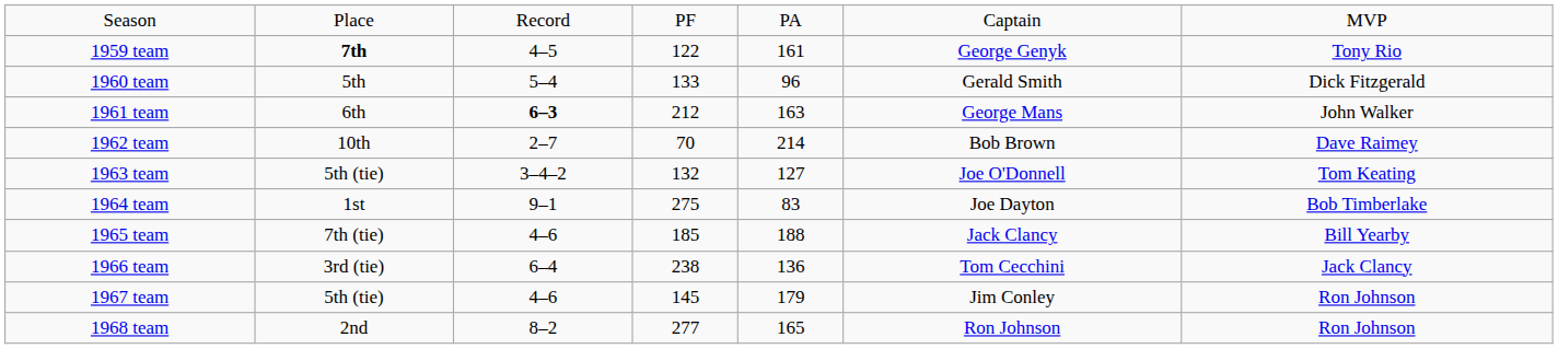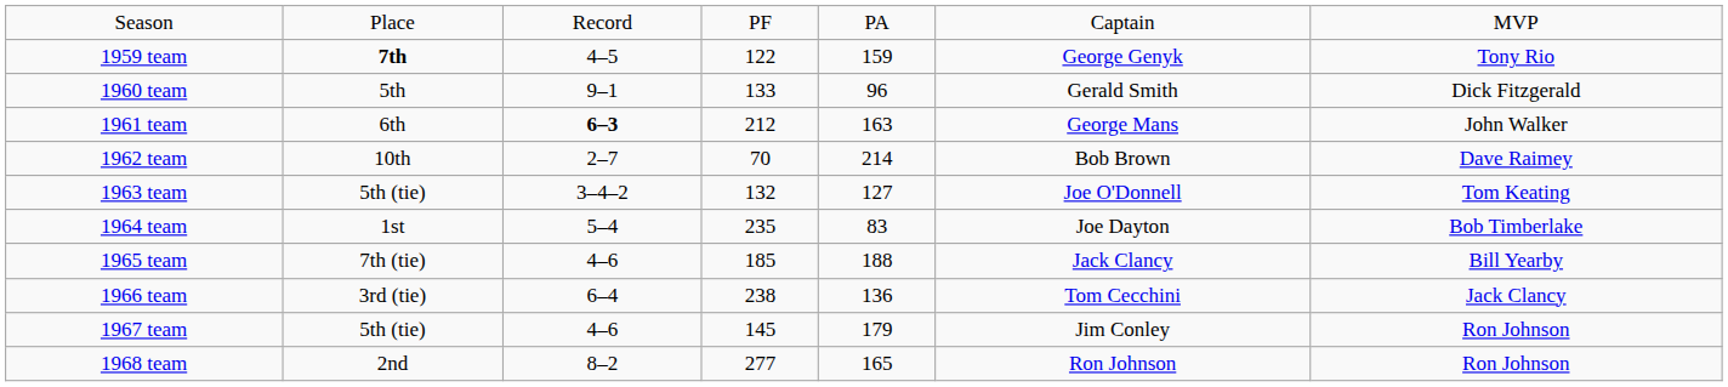 <table class="wikitable" style="font-size: 95%; width:100%; text-align:center;">
 <tr>
 <td>Season</td>
 <td>Place</td>
 <td>Record</td>
 <td>PF</td>
 <td>PA</td>
 <td>Captain</td>
 <td>MVP</td>
 </tr>
 <tr>
 <td><a href='#'>1959 team</a></td>
 <td><strong>7th</strong></td>
 <td>4–5</td>
 <td>122</td>
-<td>161</td>
+<td>159</td>
 <td><a href='#'>George Genyk</a></td>
 <td><a href='#'>Tony Rio</a></td>
 </tr>
 <tr>
 <td><a href='#'>1960 team</a></td>
 <td>5th</td>
-<td>5–4</td>
+<td>9–1</td>
 <td>133</td>
 <td>96</td>
 <td>Gerald Smith</td>
 <td>Dick Fitzgerald</td>
 </tr>
 <tr>
 <td><a href='#'>1961 team</a></td>
 <td>6th</td>
 <td><strong>6–3</strong></td>
 <td>212</td>
 <td>163</td>
 <td><a href='#'>George Mans</a></td>
 <td>John Walker</td>
 </tr>
 <tr>
 <td><a href='#'>1962 team</a></td>
 <td>10th</td>
 <td>2–7</td>
 <td>70</td>
 <td>214</td>
 <td>Bob Brown</td>
 <td><a href='#'>Dave Raimey</a></td>
 </tr>
 <tr>
 <td><a href='#'>1963 team</a></td>
 <td>5th (tie)</td>
 <td>3–4–2</td>
 <td>132</td>
 <td>127</td>
 <td><a href='#'>Joe O'Donnell</a></td>
 <td><a href='#'>Tom Keating</a></td>
 </tr>
 <tr>
 <td><a href='#'>1964 team</a></td>
 <td>1st</td>
-<td>9–1</td>
-<td>275</td>
+<td>5–4</td>
+<td>235</td>
 <td>83</td>
 <td>Joe Dayton</td>
 <td><a href='#'>Bob Timberlake</a></td>
 </tr>
 <tr>
 <td><a href='#'>1965 team</a></td>
 <td>7th (tie)</td>
 <td>4–6</td>
 <td>185</td>
 <td>188</td>
 <td><a href='#'>Jack Clancy</a></td>
 <td><a href='#'>Bill Yearby</a></td>
 </tr>
 <tr>
 <td><a href='#'>1966 team</a></td>
 <td>3rd (tie)</td>
 <td>6–4</td>
 <td>238</td>
 <td>136</td>
 <td><a href='#'>Tom Cecchini</a></td>
 <td><a href='#'>Jack Clancy</a></td>
 </tr>
 <tr>
 <td><a href='#'>1967 team</a></td>
 <td>5th (tie)</td>
 <td>4–6</td>
 <td>145</td>
 <td>179</td>
 <td>Jim Conley</td>
 <td><a href='#'>Ron Johnson</a></td>
 </tr>
 <tr>
 <td><a href='#'>1968 team</a></td>
 <td>2nd</td>
 <td>8–2</td>
 <td>277</td>
 <td>165</td>
 <td><a href='#'>Ron Johnson</a></td>
 <td><a href='#'>Ron Johnson</a></td>
 </tr>
 </table>
